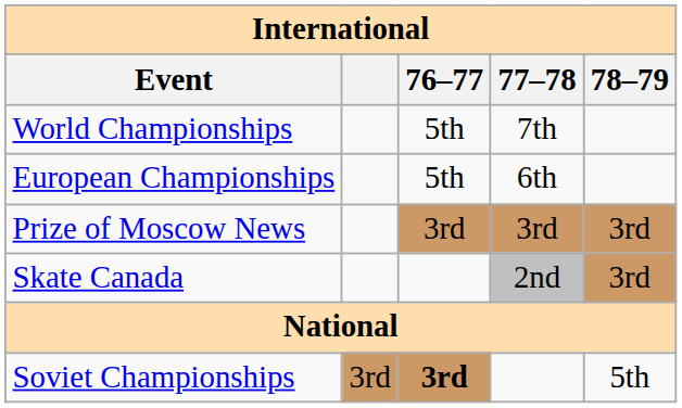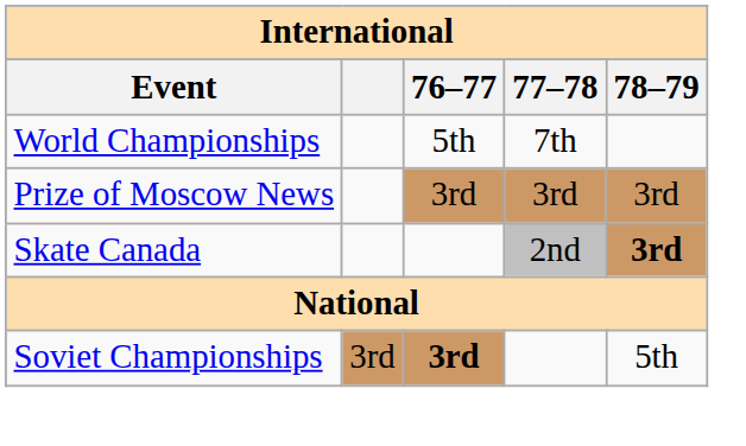 <table class="wikitable" style="text-align:center">
 <tr>
 <th style="background-color: #ffdead; " colspan=5 align=center>International</th>
 </tr>
 <tr>
 <th>Event</th>
 <th></th>
 <th>76–77</th>
 <th>77–78</th>
 <th>78–79</th>
 </tr>
 <tr>
 <td align=left><a href='#'>World Championships</a></td>
 <td></td>
 <td>5th</td>
 <td>7th</td>
 <td></td>
 </tr>
 <tr>
-<td align=left><a href='#'>European Championships</a></td>
-<td></td>
-<td>5th</td>
-<td>6th</td>
-<td></td>
-</tr>
-<tr>
 <td align=left><a href='#'>Prize of Moscow News</a></td>
 <td></td>
 <td bgcolor=cc9966>3rd</td>
 <td bgcolor=cc9966>3rd</td>
 <td bgcolor=cc9966>3rd</td>
 </tr>
 <tr>
 <td align=left><a href='#'>Skate Canada</a></td>
 <td></td>
 <td></td>
 <td bgcolor=silver>2nd</td>
-<td bgcolor=cc9966>3rd</td>
+<td bgcolor=cc9966><strong>3rd</strong></td>
 </tr>
 <tr>
 <th style="background-color: #ffdead; " colspan=5 align=center>National</th>
 </tr>
 <tr>
 <td align=left><a href='#'>Soviet Championships</a></td>
 <td bgcolor=cc9966>3rd</td>
 <td bgcolor=cc9966><strong>3rd</strong></td>
 <td></td>
 <td>5th</td>
 </tr>
 </table>
